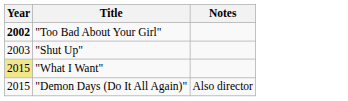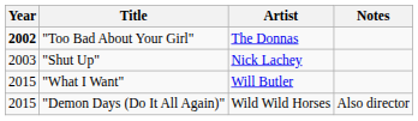 <table class="wikitable">
 <tr>
 <th>Year</th>
 <th>Title</th>
+<th>Artist</th>
 <th>Notes</th>
 </tr>
 <tr>
 <td><strong>2002</strong></td>
 <td>"Too Bad About Your Girl"</td>
+<td><a href='#'>The Donnas</a></td>
 <td></td>
 </tr>
 <tr>
 <td>2003</td>
 <td>"Shut Up"</td>
+<td><a href='#'>Nick Lachey</a></td>
 <td></td>
 </tr>
 <tr>
-<td style="background: khaki;">2015</td>
+<td>2015</td>
 <td>"What I Want"</td>
+<td><a href='#'>Will Butler</a></td>
 <td></td>
 </tr>
 <tr>
 <td>2015</td>
 <td>"Demon Days (Do It All Again)"</td>
+<td>Wild Wild Horses</td>
 <td>Also director</td>
 </tr>
 </table>
